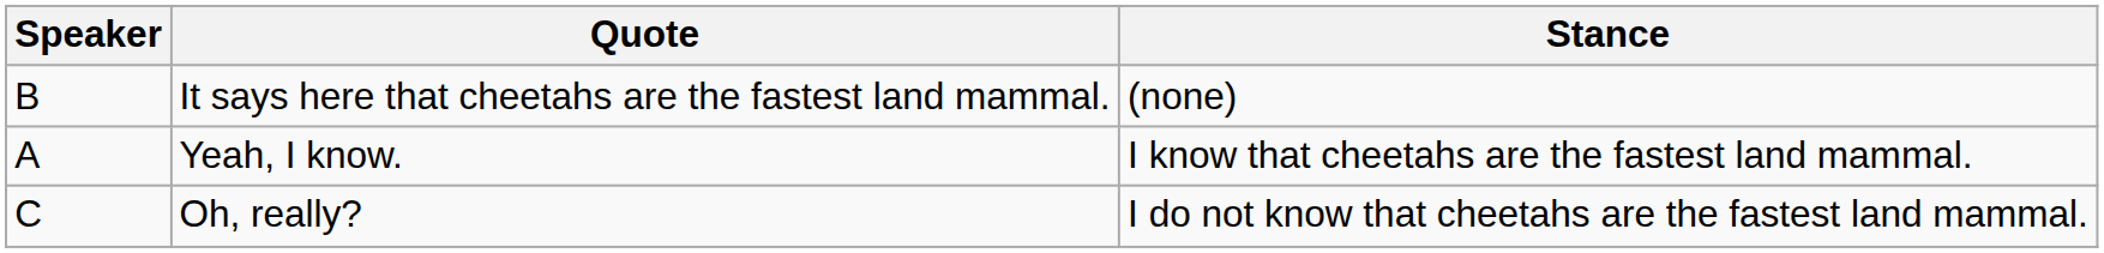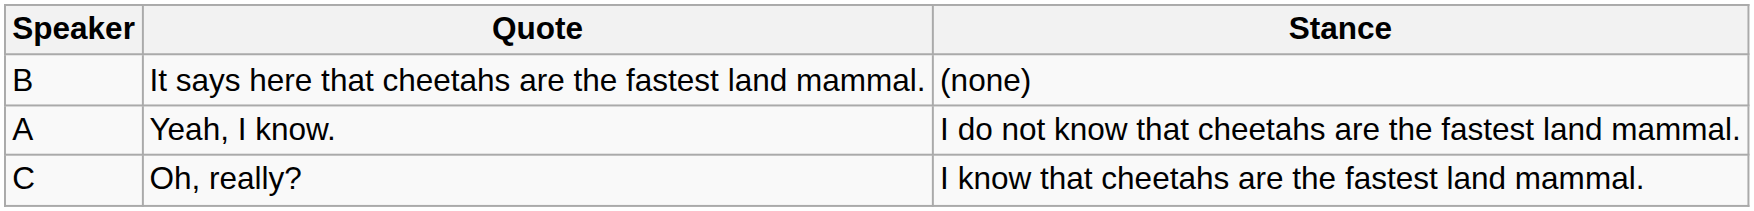 <table class="wikitable">
 <tr>
 <th>Speaker</th>
 <th>Quote</th>
 <th>Stance</th>
 </tr>
 <tr>
 <td>B</td>
 <td>It says here that cheetahs are the fastest land mammal.</td>
 <td>(none)</td>
 </tr>
 <tr>
 <td>A</td>
 <td>Yeah, I know.</td>
-<td>I know that cheetahs are the fastest land mammal.</td>
+<td>I do not know that cheetahs are the fastest land mammal.</td>
 </tr>
 <tr>
 <td>C</td>
 <td>Oh, really?</td>
-<td>I do not know that cheetahs are the fastest land mammal.</td>
+<td>I know that cheetahs are the fastest land mammal.</td>
 </tr>
 </table>
